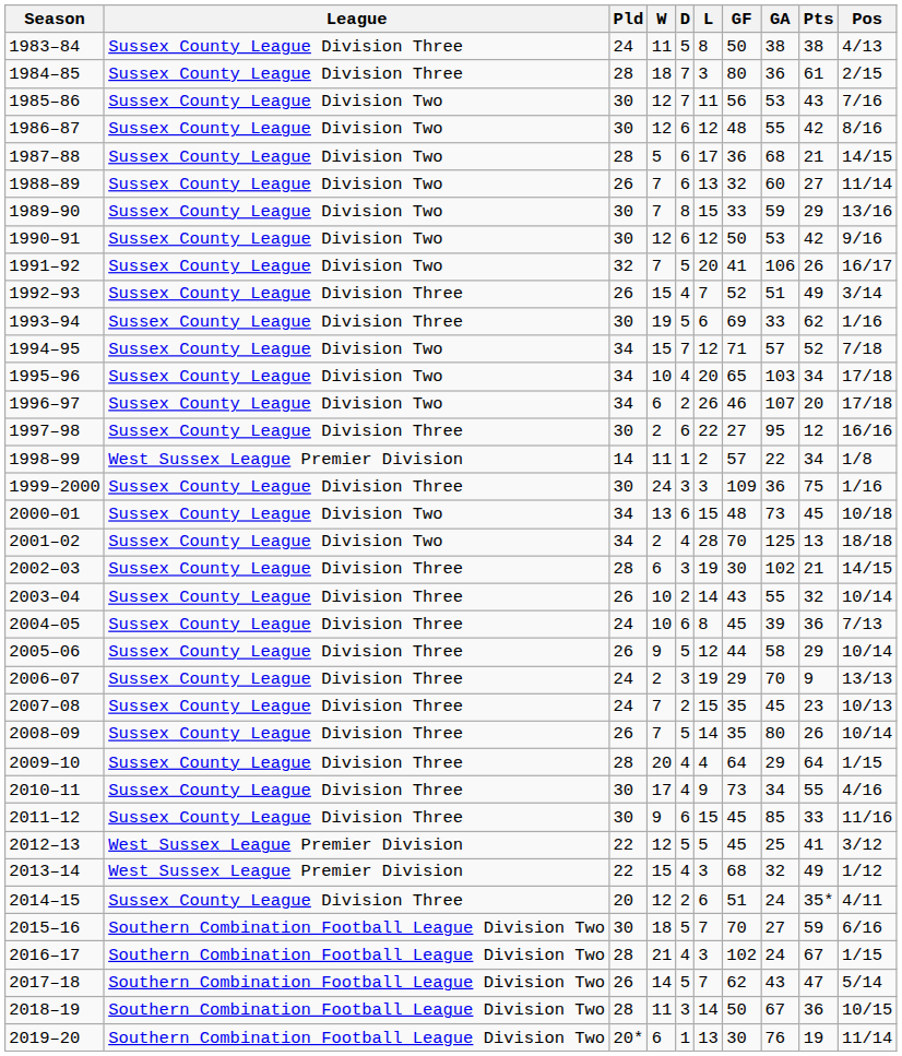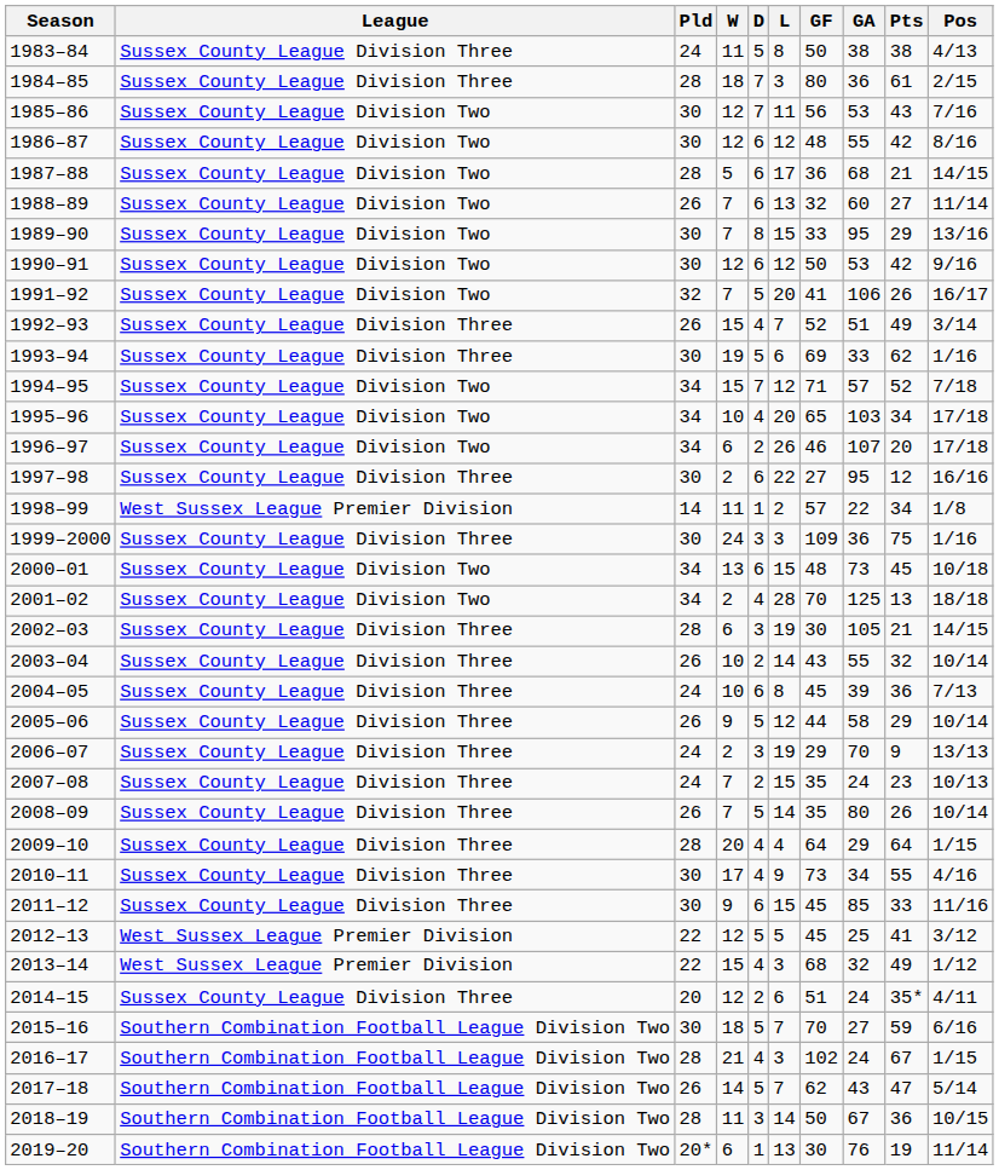 <table class=wikitable>
 <tr>
 <th>Season</th>
 <th>League</th>
 <th>Pld</th>
 <th>W</th>
 <th>D</th>
 <th>L</th>
 <th>GF</th>
 <th>GA</th>
 <th>Pts</th>
 <th>Pos</th>
 </tr>
 <tr>
 <td>1983–84</td>
 <td><a href='#'>Sussex County League</a> Division Three</td>
 <td>24</td>
 <td>11</td>
 <td>5</td>
 <td>8</td>
 <td>50</td>
 <td>38</td>
 <td>38</td>
 <td>4/13</td>
 </tr>
 <tr>
 <td>1984–85</td>
 <td><a href='#'>Sussex County League</a> Division Three</td>
 <td>28</td>
 <td>18</td>
 <td>7</td>
 <td>3</td>
 <td>80</td>
 <td>36</td>
 <td>61</td>
 <td>2/15</td>
 </tr>
 <tr>
 <td>1985–86</td>
 <td><a href='#'>Sussex County League</a> Division Two</td>
 <td>30</td>
 <td>12</td>
 <td>7</td>
 <td>11</td>
 <td>56</td>
 <td>53</td>
 <td>43</td>
 <td>7/16</td>
 </tr>
 <tr>
 <td>1986–87</td>
 <td><a href='#'>Sussex County League</a> Division Two</td>
 <td>30</td>
 <td>12</td>
 <td>6</td>
 <td>12</td>
 <td>48</td>
 <td>55</td>
 <td>42</td>
 <td>8/16</td>
 </tr>
 <tr>
 <td>1987–88</td>
 <td><a href='#'>Sussex County League</a> Division Two</td>
 <td>28</td>
 <td>5</td>
 <td>6</td>
 <td>17</td>
 <td>36</td>
 <td>68</td>
 <td>21</td>
 <td>14/15</td>
 </tr>
 <tr>
 <td>1988–89</td>
 <td><a href='#'>Sussex County League</a> Division Two</td>
 <td>26</td>
 <td>7</td>
 <td>6</td>
 <td>13</td>
 <td>32</td>
 <td>60</td>
 <td>27</td>
 <td>11/14</td>
 </tr>
 <tr>
 <td>1989–90</td>
 <td><a href='#'>Sussex County League</a> Division Two</td>
 <td>30</td>
 <td>7</td>
 <td>8</td>
 <td>15</td>
 <td>33</td>
-<td>59</td>
+<td>95</td>
 <td>29</td>
 <td>13/16</td>
 </tr>
 <tr>
 <td>1990–91</td>
 <td><a href='#'>Sussex County League</a> Division Two</td>
 <td>30</td>
 <td>12</td>
 <td>6</td>
 <td>12</td>
 <td>50</td>
 <td>53</td>
 <td>42</td>
 <td>9/16</td>
 </tr>
 <tr>
 <td>1991–92</td>
 <td><a href='#'>Sussex County League</a> Division Two</td>
 <td>32</td>
 <td>7</td>
 <td>5</td>
 <td>20</td>
 <td>41</td>
 <td>106</td>
 <td>26</td>
 <td>16/17</td>
 </tr>
 <tr>
 <td>1992–93</td>
 <td><a href='#'>Sussex County League</a> Division Three</td>
 <td>26</td>
 <td>15</td>
 <td>4</td>
 <td>7</td>
 <td>52</td>
 <td>51</td>
 <td>49</td>
 <td>3/14</td>
 </tr>
 <tr>
 <td>1993–94</td>
 <td><a href='#'>Sussex County League</a> Division Three</td>
 <td>30</td>
 <td>19</td>
 <td>5</td>
 <td>6</td>
 <td>69</td>
 <td>33</td>
 <td>62</td>
 <td>1/16</td>
 </tr>
 <tr>
 <td>1994–95</td>
 <td><a href='#'>Sussex County League</a> Division Two</td>
 <td>34</td>
 <td>15</td>
 <td>7</td>
 <td>12</td>
 <td>71</td>
 <td>57</td>
 <td>52</td>
 <td>7/18</td>
 </tr>
 <tr>
 <td>1995–96</td>
 <td><a href='#'>Sussex County League</a> Division Two</td>
 <td>34</td>
 <td>10</td>
 <td>4</td>
 <td>20</td>
 <td>65</td>
 <td>103</td>
 <td>34</td>
 <td>17/18</td>
 </tr>
 <tr>
 <td>1996–97</td>
 <td><a href='#'>Sussex County League</a> Division Two</td>
 <td>34</td>
 <td>6</td>
 <td>2</td>
 <td>26</td>
 <td>46</td>
 <td>107</td>
 <td>20</td>
 <td>17/18</td>
 </tr>
 <tr>
 <td>1997–98</td>
 <td><a href='#'>Sussex County League</a> Division Three</td>
 <td>30</td>
 <td>2</td>
 <td>6</td>
 <td>22</td>
 <td>27</td>
 <td>95</td>
 <td>12</td>
 <td>16/16</td>
 </tr>
 <tr>
 <td>1998–99</td>
 <td><a href='#'>West Sussex League</a> Premier Division</td>
 <td>14</td>
 <td>11</td>
 <td>1</td>
 <td>2</td>
 <td>57</td>
 <td>22</td>
 <td>34</td>
 <td>1/8</td>
 </tr>
 <tr>
 <td>1999–2000</td>
 <td><a href='#'>Sussex County League</a> Division Three</td>
 <td>30</td>
 <td>24</td>
 <td>3</td>
 <td>3</td>
 <td>109</td>
 <td>36</td>
 <td>75</td>
 <td>1/16</td>
 </tr>
 <tr>
 <td>2000–01</td>
 <td><a href='#'>Sussex County League</a> Division Two</td>
 <td>34</td>
 <td>13</td>
 <td>6</td>
 <td>15</td>
 <td>48</td>
 <td>73</td>
 <td>45</td>
 <td>10/18</td>
 </tr>
 <tr>
 <td>2001–02</td>
 <td><a href='#'>Sussex County League</a> Division Two</td>
 <td>34</td>
 <td>2</td>
 <td>4</td>
 <td>28</td>
 <td>70</td>
 <td>125</td>
 <td>13</td>
 <td>18/18</td>
 </tr>
 <tr>
 <td>2002–03</td>
 <td><a href='#'>Sussex County League</a> Division Three</td>
 <td>28</td>
 <td>6</td>
 <td>3</td>
 <td>19</td>
 <td>30</td>
-<td>102</td>
+<td>105</td>
 <td>21</td>
 <td>14/15</td>
 </tr>
 <tr>
 <td>2003–04</td>
 <td><a href='#'>Sussex County League</a> Division Three</td>
 <td>26</td>
 <td>10</td>
 <td>2</td>
 <td>14</td>
 <td>43</td>
 <td>55</td>
 <td>32</td>
 <td>10/14</td>
 </tr>
 <tr>
 <td>2004–05</td>
 <td><a href='#'>Sussex County League</a> Division Three</td>
 <td>24</td>
 <td>10</td>
 <td>6</td>
 <td>8</td>
 <td>45</td>
 <td>39</td>
 <td>36</td>
 <td>7/13</td>
 </tr>
 <tr>
 <td>2005–06</td>
 <td><a href='#'>Sussex County League</a> Division Three</td>
 <td>26</td>
 <td>9</td>
 <td>5</td>
 <td>12</td>
 <td>44</td>
 <td>58</td>
 <td>29</td>
 <td>10/14</td>
 </tr>
 <tr>
 <td>2006–07</td>
 <td><a href='#'>Sussex County League</a> Division Three</td>
 <td>24</td>
 <td>2</td>
 <td>3</td>
 <td>19</td>
 <td>29</td>
 <td>70</td>
 <td>9</td>
 <td>13/13</td>
 </tr>
 <tr>
 <td>2007–08</td>
 <td><a href='#'>Sussex County League</a> Division Three</td>
 <td>24</td>
 <td>7</td>
 <td>2</td>
 <td>15</td>
 <td>35</td>
-<td>45</td>
+<td>24</td>
 <td>23</td>
 <td>10/13</td>
 </tr>
 <tr>
 <td>2008–09</td>
 <td><a href='#'>Sussex County League</a> Division Three</td>
 <td>26</td>
 <td>7</td>
 <td>5</td>
 <td>14</td>
 <td>35</td>
 <td>80</td>
 <td>26</td>
 <td>10/14</td>
 </tr>
 <tr>
 <td>2009–10</td>
 <td><a href='#'>Sussex County League</a> Division Three</td>
 <td>28</td>
 <td>20</td>
 <td>4</td>
 <td>4</td>
 <td>64</td>
 <td>29</td>
 <td>64</td>
 <td>1/15</td>
 </tr>
 <tr>
 <td>2010–11</td>
 <td><a href='#'>Sussex County League</a> Division Three</td>
 <td>30</td>
 <td>17</td>
 <td>4</td>
 <td>9</td>
 <td>73</td>
 <td>34</td>
 <td>55</td>
 <td>4/16</td>
 </tr>
 <tr>
 <td>2011–12</td>
 <td><a href='#'>Sussex County League</a> Division Three</td>
 <td>30</td>
 <td>9</td>
 <td>6</td>
 <td>15</td>
 <td>45</td>
 <td>85</td>
 <td>33</td>
 <td>11/16</td>
 </tr>
 <tr>
 <td>2012–13</td>
 <td><a href='#'>West Sussex League</a> Premier Division</td>
 <td>22</td>
 <td>12</td>
 <td>5</td>
 <td>5</td>
 <td>45</td>
 <td>25</td>
 <td>41</td>
 <td>3/12</td>
 </tr>
 <tr>
 <td>2013–14</td>
 <td><a href='#'>West Sussex League</a> Premier Division</td>
 <td>22</td>
 <td>15</td>
 <td>4</td>
 <td>3</td>
 <td>68</td>
 <td>32</td>
 <td>49</td>
 <td>1/12</td>
 </tr>
 <tr>
 <td>2014–15</td>
 <td><a href='#'>Sussex County League</a> Division Three</td>
 <td>20</td>
 <td>12</td>
 <td>2</td>
 <td>6</td>
 <td>51</td>
 <td>24</td>
 <td>35*</td>
 <td>4/11</td>
 </tr>
 <tr>
 <td>2015–16</td>
 <td><a href='#'>Southern Combination Football League</a> Division Two</td>
 <td>30</td>
 <td>18</td>
 <td>5</td>
 <td>7</td>
 <td>70</td>
 <td>27</td>
 <td>59</td>
 <td>6/16</td>
 </tr>
 <tr>
 <td>2016–17</td>
 <td><a href='#'>Southern Combination Football League</a> Division Two</td>
 <td>28</td>
 <td>21</td>
 <td>4</td>
 <td>3</td>
 <td>102</td>
 <td>24</td>
 <td>67</td>
 <td>1/15</td>
 </tr>
 <tr>
 <td>2017–18</td>
 <td><a href='#'>Southern Combination Football League</a> Division Two</td>
 <td>26</td>
 <td>14</td>
 <td>5</td>
 <td>7</td>
 <td>62</td>
 <td>43</td>
 <td>47</td>
 <td>5/14</td>
 </tr>
 <tr>
 <td>2018–19</td>
 <td><a href='#'>Southern Combination Football League</a> Division Two</td>
 <td>28</td>
 <td>11</td>
 <td>3</td>
 <td>14</td>
 <td>50</td>
 <td>67</td>
 <td>36</td>
 <td>10/15</td>
 </tr>
 <tr>
 <td>2019–20</td>
 <td><a href='#'>Southern Combination Football League</a> Division Two</td>
 <td>20*</td>
 <td>6</td>
 <td>1</td>
 <td>13</td>
 <td>30</td>
 <td>76</td>
 <td>19</td>
 <td>11/14</td>
 </tr>
 </table>
